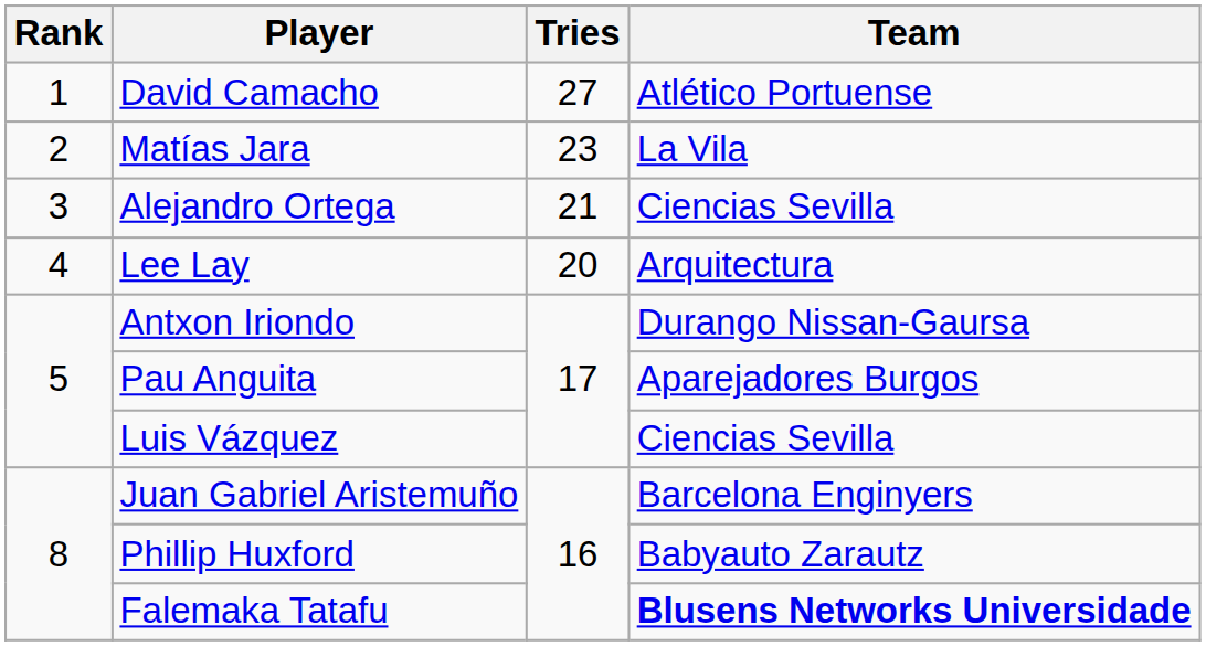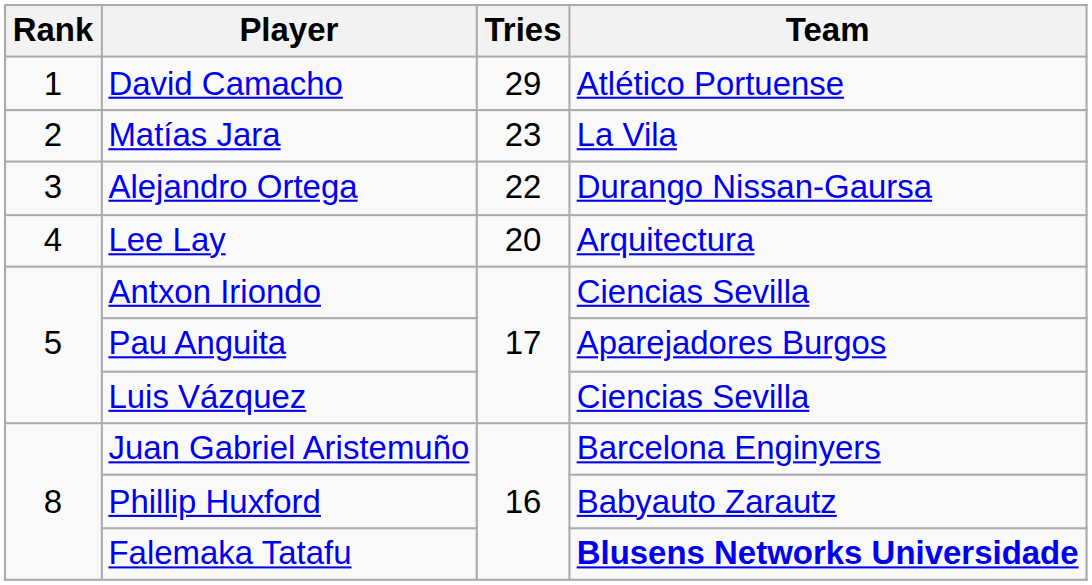 <table class="wikitable">
 <tr>
 <th>Rank</th>
 <th>Player</th>
 <th>Tries</th>
 <th>Team</th>
 </tr>
 <tr>
 <td rowspan=1 align=center>1</td>
 <td> <a href='#'>David Camacho</a></td>
-<td style="text-align:center;">27</td>
+<td style="text-align:center;">29</td>
 <td><a href='#'>Atlético Portuense</a></td>
 </tr>
 <tr>
 <td rowspan=1 align=center>2</td>
 <td> <a href='#'>Matías Jara</a></td>
 <td style="text-align:center;">23</td>
 <td><a href='#'>La Vila</a></td>
 </tr>
 <tr>
 <td rowspan=1 align=center>3</td>
 <td> <a href='#'>Alejandro Ortega</a></td>
-<td style="text-align:center;">21</td>
-<td><a href='#'>Ciencias Sevilla</a></td>
+<td style="text-align:center;">22</td>
+<td><a href='#'>Durango Nissan-Gaursa</a></td>
 </tr>
 <tr>
 <td rowspan=1 align=center>4</td>
 <td> <a href='#'>Lee Lay</a></td>
 <td style="text-align:center;">20</td>
 <td><a href='#'>Arquitectura</a></td>
 </tr>
 <tr>
 <td rowspan=3 align=center>5</td>
 <td> <a href='#'>Antxon Iriondo</a></td>
 <td rowspan=3 style="text-align:center;">17</td>
-<td><a href='#'>Durango Nissan-Gaursa</a></td>
+<td><a href='#'>Ciencias Sevilla</a></td>
 </tr>
 <tr>
 <td> <a href='#'>Pau Anguita</a></td>
 <td><a href='#'>Aparejadores Burgos</a></td>
 </tr>
 <tr>
 <td> <a href='#'>Luis Vázquez</a></td>
 <td><a href='#'>Ciencias Sevilla</a></td>
 </tr>
 <tr>
 <td rowspan=3 align=center>8</td>
 <td> <a href='#'>Juan Gabriel Aristemuño</a></td>
 <td rowspan=4 style="text-align:center;">16</td>
 <td><a href='#'>Barcelona Enginyers</a></td>
 </tr>
 <tr>
 <td> <a href='#'>Phillip Huxford</a></td>
 <td><a href='#'>Babyauto Zarautz</a></td>
 </tr>
 <tr>
 <td> <a href='#'>Falemaka Tatafu</a></td>
 <td><strong><a href='#'>Blusens Networks Universidade</a></strong></td>
 </tr>
 </table>
